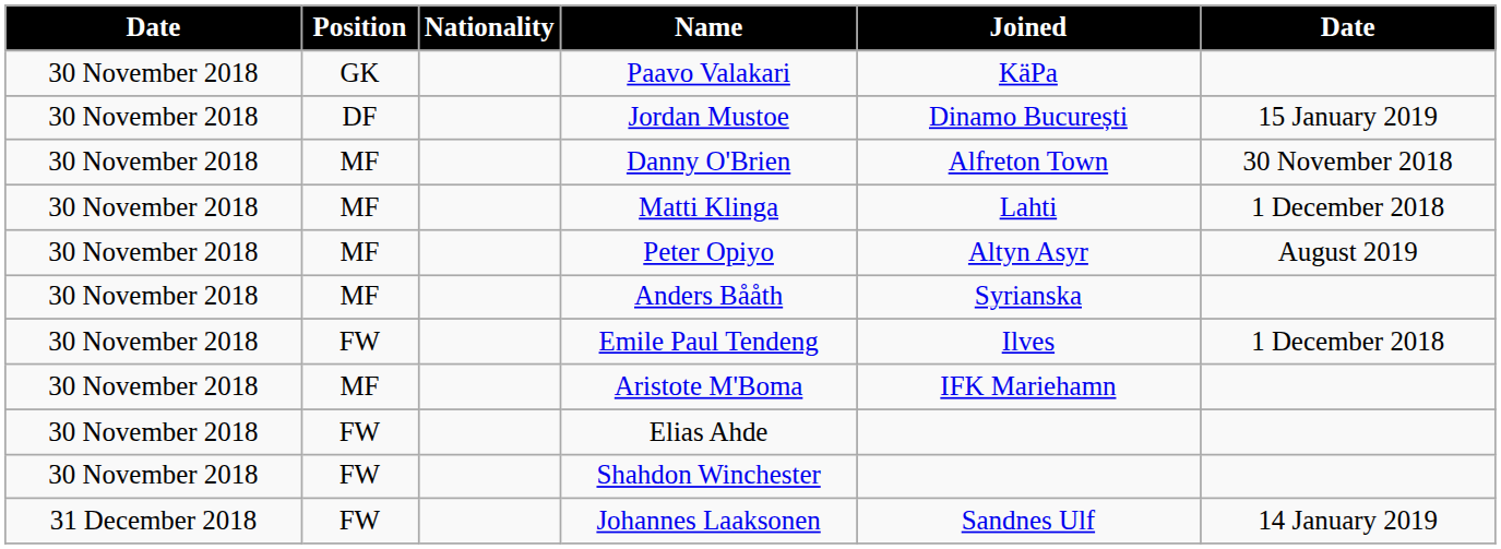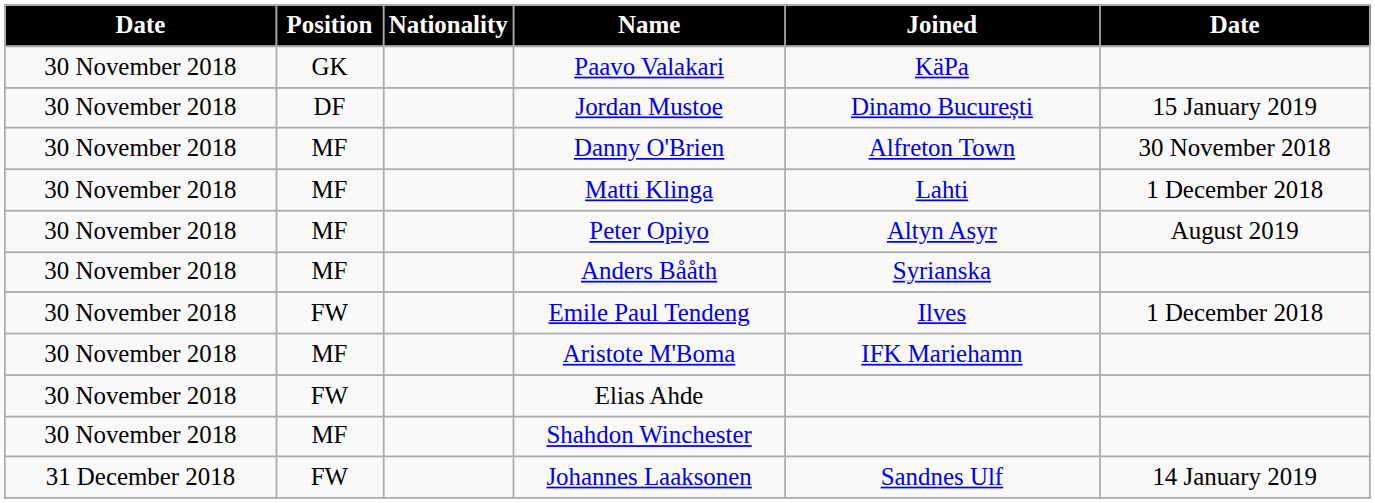 <table class="wikitable"  style="text-align:center; font-size:90%; ">
 <tr>
 <th style="background:#000000; color:#fff; width:150px;">Date</th>
 <th style="background:#000000; color:#fff; width:55px;">Position</th>
 <th style="background:#000000; color:#fff; width:55px;">Nationality</th>
 <th style="background:#000000; color:#fff; width:150px;">Name</th>
 <th style="background:#000000; color:#fff; width:175px;">Joined</th>
 <th style="background:#000000; color:#fff; width:150px;">Date</th>
 </tr>
 <tr>
 <td>30 November 2018</td>
 <td>GK</td>
 <td></td>
 <td><a href='#'>Paavo Valakari</a></td>
 <td><a href='#'>KäPa</a></td>
 <td></td>
 </tr>
 <tr>
 <td>30 November 2018</td>
 <td>DF</td>
 <td></td>
 <td><a href='#'>Jordan Mustoe</a></td>
 <td><a href='#'>Dinamo București</a></td>
 <td>15 January 2019</td>
 </tr>
 <tr>
 <td>30 November 2018</td>
 <td>MF</td>
 <td></td>
 <td><a href='#'>Danny O'Brien</a></td>
 <td><a href='#'>Alfreton Town</a></td>
 <td>30 November 2018</td>
 </tr>
 <tr>
 <td>30 November 2018</td>
 <td>MF</td>
 <td></td>
 <td><a href='#'>Matti Klinga</a></td>
 <td><a href='#'>Lahti</a></td>
 <td>1 December 2018</td>
 </tr>
 <tr>
 <td>30 November 2018</td>
 <td>MF</td>
 <td></td>
 <td><a href='#'>Peter Opiyo</a></td>
 <td><a href='#'>Altyn Asyr</a></td>
 <td>August 2019</td>
 </tr>
 <tr>
 <td>30 November 2018</td>
 <td>MF</td>
 <td></td>
 <td><a href='#'>Anders Bååth</a></td>
 <td><a href='#'>Syrianska</a></td>
 <td></td>
 </tr>
 <tr>
 <td>30 November 2018</td>
 <td>FW</td>
 <td></td>
 <td><a href='#'>Emile Paul Tendeng</a></td>
 <td><a href='#'>Ilves</a></td>
 <td>1 December 2018</td>
 </tr>
 <tr>
 <td>30 November 2018</td>
 <td>MF</td>
 <td></td>
 <td><a href='#'>Aristote M'Boma</a></td>
 <td><a href='#'>IFK Mariehamn</a></td>
 <td></td>
 </tr>
 <tr>
 <td>30 November 2018</td>
 <td>FW</td>
 <td></td>
 <td>Elias Ahde</td>
 <td></td>
 <td></td>
 </tr>
 <tr>
 <td>30 November 2018</td>
-<td>FW</td>
+<td>MF</td>
 <td></td>
 <td><a href='#'>Shahdon Winchester</a></td>
 <td></td>
 <td></td>
 </tr>
 <tr>
 <td>31 December 2018</td>
 <td>FW</td>
 <td></td>
 <td><a href='#'>Johannes Laaksonen</a></td>
 <td><a href='#'>Sandnes Ulf</a></td>
 <td>14 January 2019</td>
 </tr>
 </table>
